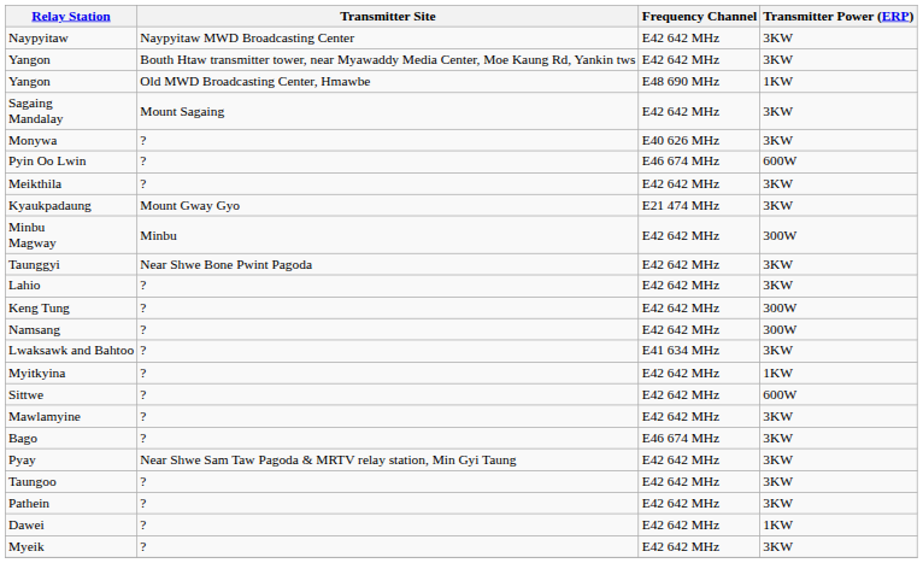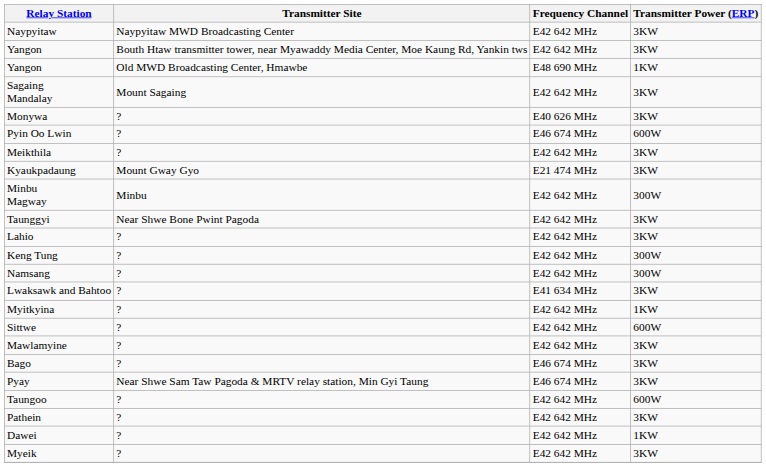 <table class="wikitable">
 <tr>
 <th><a href='#'>Relay Station</a></th>
 <th>Transmitter Site</th>
 <th>Frequency Channel</th>
 <th>Transmitter Power (<a href='#'>ERP</a>)</th>
 </tr>
 <tr>
 <td>Naypyitaw</td>
 <td>Naypyitaw MWD Broadcasting Center</td>
 <td>E42 642 MHz</td>
 <td>3KW</td>
 </tr>
 <tr>
 <td>Yangon</td>
 <td>Bouth Htaw transmitter tower, near Myawaddy Media Center, Moe Kaung Rd, Yankin tws</td>
 <td>E42 642 MHz</td>
 <td>3KW</td>
 </tr>
 <tr>
 <td>Yangon</td>
 <td>Old MWD Broadcasting Center, Hmawbe</td>
 <td>E48 690 MHz</td>
 <td>1KW</td>
 </tr>
 <tr>
 <td>Sagaing <br> Mandalay</td>
 <td>Mount Sagaing</td>
 <td>E42 642 MHz</td>
 <td>3KW</td>
 </tr>
 <tr>
 <td>Monywa</td>
 <td>?</td>
 <td>E40 626 MHz</td>
 <td>3KW</td>
 </tr>
 <tr>
 <td>Pyin Oo Lwin</td>
 <td>?</td>
 <td>E46 674 MHz</td>
 <td>600W</td>
 </tr>
 <tr>
 <td>Meikthila</td>
 <td>?</td>
 <td>E42 642 MHz</td>
 <td>3KW</td>
 </tr>
 <tr>
 <td>Kyaukpadaung</td>
 <td>Mount Gway Gyo</td>
 <td>E21 474 MHz</td>
 <td>3KW</td>
 </tr>
 <tr>
 <td>Minbu <br> Magway</td>
 <td>Minbu</td>
 <td>E42 642 MHz</td>
 <td>300W</td>
 </tr>
 <tr>
 <td>Taunggyi</td>
 <td>Near Shwe Bone Pwint Pagoda</td>
 <td>E42 642 MHz</td>
 <td>3KW</td>
 </tr>
 <tr>
 <td>Lahio</td>
 <td>?</td>
 <td>E42 642 MHz</td>
 <td>3KW</td>
 </tr>
 <tr>
 <td>Keng Tung</td>
 <td>?</td>
 <td>E42 642 MHz</td>
 <td>300W</td>
 </tr>
 <tr>
 <td>Namsang</td>
 <td>?</td>
 <td>E42 642 MHz</td>
 <td>300W</td>
 </tr>
 <tr>
 <td>Lwaksawk and Bahtoo</td>
 <td>?</td>
 <td>E41 634 MHz</td>
 <td>3KW</td>
 </tr>
 <tr>
 <td>Myitkyina</td>
 <td>?</td>
 <td>E42 642 MHz</td>
 <td>1KW</td>
 </tr>
 <tr>
 <td>Sittwe</td>
 <td>?</td>
 <td>E42 642 MHz</td>
 <td>600W</td>
 </tr>
 <tr>
 <td>Mawlamyine</td>
 <td>?</td>
 <td>E42 642 MHz</td>
 <td>3KW</td>
 </tr>
 <tr>
 <td>Bago</td>
 <td>?</td>
 <td>E46 674 MHz</td>
 <td>3KW</td>
 </tr>
 <tr>
 <td>Pyay</td>
 <td>Near Shwe Sam Taw Pagoda & MRTV relay station, Min Gyi Taung</td>
-<td>E42 642 MHz</td>
+<td>E46 674 MHz</td>
 <td>3KW</td>
 </tr>
 <tr>
 <td>Taungoo</td>
 <td>?</td>
 <td>E42 642 MHz</td>
-<td>3KW</td>
+<td>600W</td>
 </tr>
 <tr>
 <td>Pathein</td>
 <td>?</td>
 <td>E42 642 MHz</td>
 <td>3KW</td>
 </tr>
 <tr>
 <td>Dawei</td>
 <td>?</td>
 <td>E42 642 MHz</td>
 <td>1KW</td>
 </tr>
 <tr>
 <td>Myeik</td>
 <td>?</td>
 <td>E42 642 MHz</td>
 <td>3KW</td>
 </tr>
 <tr>
 </tr>
 </table>
